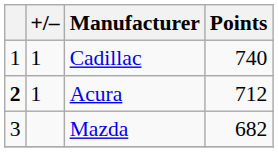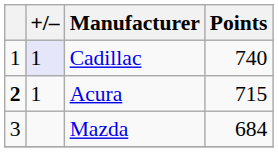 <table class="wikitable" style="font-size: 95%;">
 <tr>
 <th scope="col"></th>
 <th scope="col">+/–</th>
 <th scope="col">Manufacturer</th>
 <th scope="col">Points</th>
 </tr>
 <tr>
 <td align=center>1</td>
-<td align="left"> 1</td>
+<td align="left" style="background: lavender;"> 1</td>
 <td> <a href='#'>Cadillac</a></td>
 <td align=right>740</td>
 </tr>
 <tr>
 <td align=center><strong>2</strong></td>
 <td align="left"> 1</td>
 <td> <a href='#'>Acura</a></td>
-<td align=right>712</td>
+<td align=right>715</td>
 </tr>
 <tr>
 <td align=center>3</td>
 <td align="left"></td>
 <td> <a href='#'>Mazda</a></td>
-<td align=right>682</td>
+<td align=right>684</td>
 </tr>
 <tr>
 </tr>
 </table>
